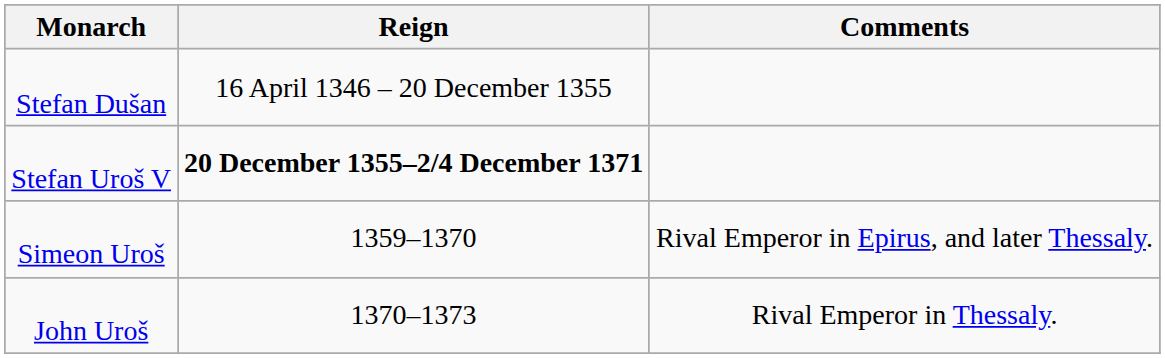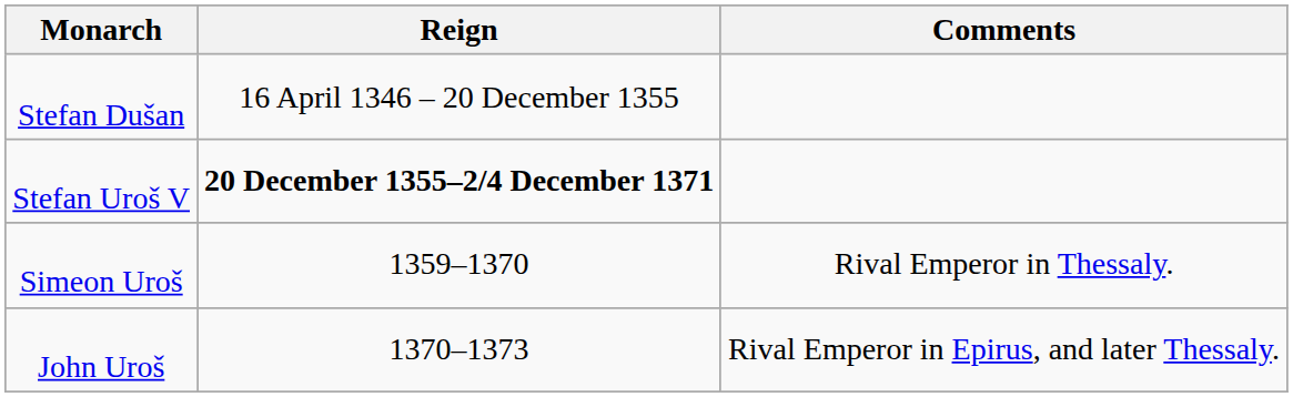 <table class="wikitable sortable" style="text-align:center">
 <tr>
 <th>Monarch</th>
 <th>Reign</th>
 <th>Comments</th>
 </tr>
 <tr>
 <td><br><a href='#'>Stefan Dušan</a></td>
 <td>16 April 1346 – 20 December 1355</td>
 <td></td>
 </tr>
 <tr>
 <td><br><a href='#'>Stefan Uroš V</a></td>
 <td><strong>20 December 1355–2/4 December 1371</strong></td>
 <td></td>
 </tr>
 <tr>
 <td><br><a href='#'>Simeon Uroš</a></td>
 <td>1359–1370</td>
-<td>Rival Emperor in <a href='#'>Epirus</a>, and later <a href='#'>Thessaly</a>.</td>
+<td>Rival Emperor in <a href='#'>Thessaly</a>.</td>
 </tr>
 <tr>
 <td><br><a href='#'>John Uroš</a></td>
 <td>1370–1373</td>
-<td>Rival Emperor in <a href='#'>Thessaly</a>.</td>
+<td>Rival Emperor in <a href='#'>Epirus</a>, and later <a href='#'>Thessaly</a>.</td>
 </tr>
 </table>
